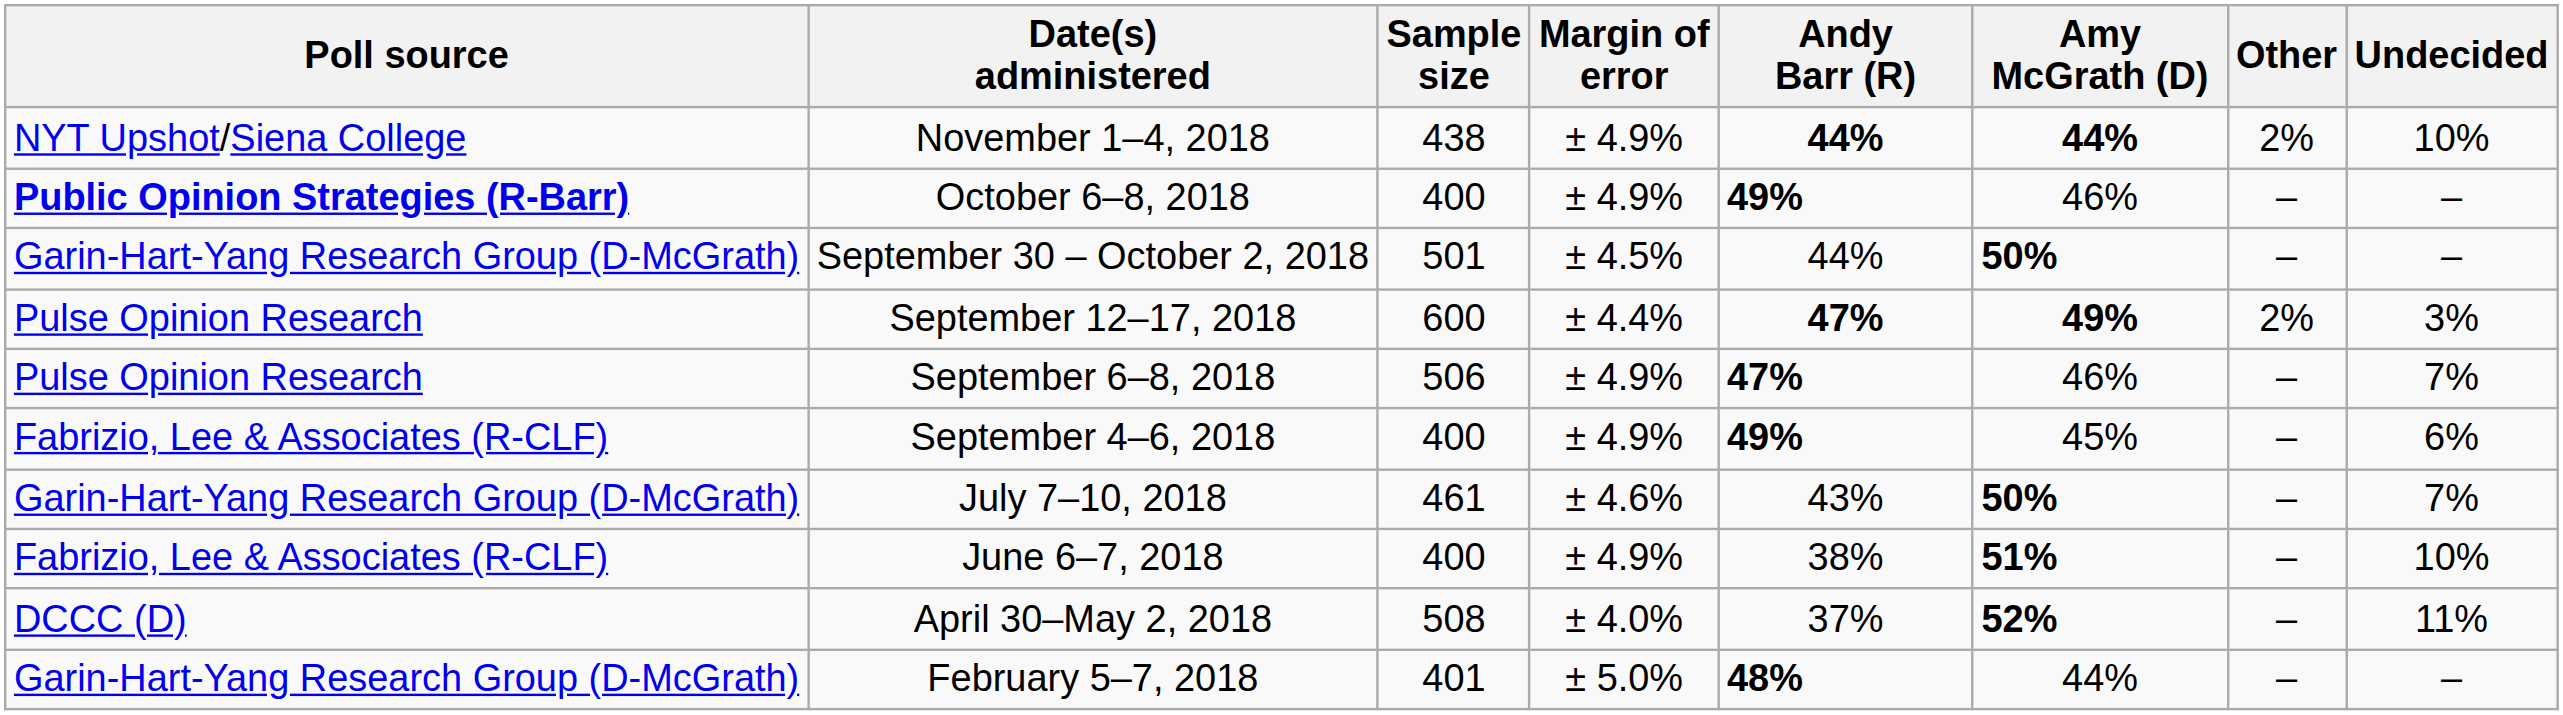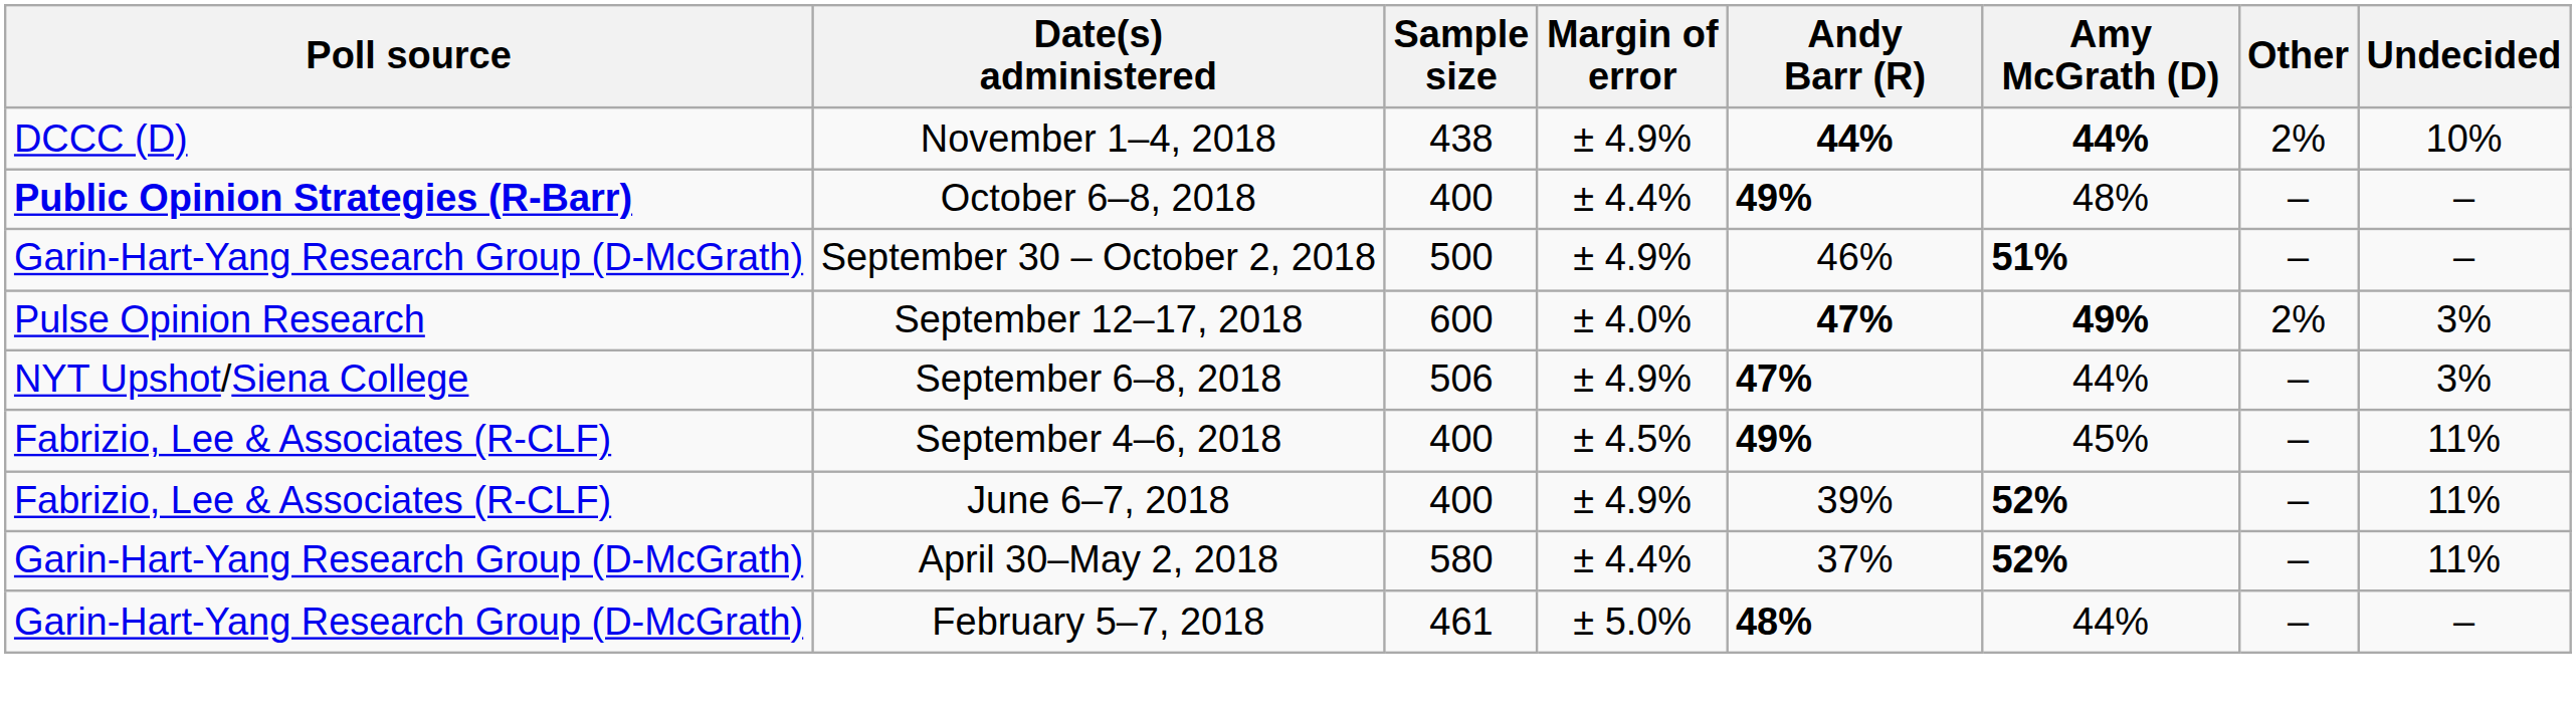 <table class="wikitable">
 <tr>
 <th>Poll source</th>
 <th>Date(s)<br>administered</th>
 <th>Sample<br>size</th>
 <th>Margin of<br>error</th>
 <th style="width:100px;">Andy<br>Barr (R)</th>
 <th style="width:100px;">Amy<br>McGrath (D)</th>
 <th>Other</th>
 <th>Undecided</th>
 </tr>
 <tr>
-<td><a href='#'>NYT Upshot</a>/<a href='#'>Siena College</a></td>
+<td><a href='#'>DCCC (D)</a></td>
 <td align=center>November 1–4, 2018</td>
 <td align=center>438</td>
 <td align=center>± 4.9%</td>
 <td align=center><strong>44%</strong></td>
 <td align=center><strong>44%</strong></td>
 <td align=center>2%</td>
 <td align=center>10%</td>
 </tr>
 <tr>
 <td><strong><a href='#'>Public Opinion Strategies (R-Barr)</a></strong></td>
 <td align=center>October 6–8, 2018</td>
 <td align=center>400</td>
-<td align=center>± 4.9%</td>
+<td align=center>± 4.4%</td>
 <td><strong>49%</strong></td>
-<td align=center>46%</td>
+<td align=center>48%</td>
 <td align=center>–</td>
 <td align=center>–</td>
 </tr>
 <tr>
 <td><a href='#'>Garin-Hart-Yang Research Group (D-McGrath)</a></td>
 <td align=center>September 30 – October 2, 2018</td>
-<td align=center>501</td>
-<td align=center>± 4.5%</td>
-<td align=center>44%</td>
-<td><strong>50%</strong></td>
+<td align=center>500</td>
+<td align=center>± 4.9%</td>
+<td align=center>46%</td>
+<td><strong>51%</strong></td>
 <td align=center>–</td>
 <td align=center>–</td>
 </tr>
 <tr>
 <td><a href='#'>Pulse Opinion Research</a></td>
 <td align=center>September 12–17, 2018</td>
 <td align=center>600</td>
-<td align=center>± 4.4%</td>
+<td align=center>± 4.0%</td>
 <td align=center><strong>47%</strong></td>
 <td align=center><strong>49%</strong></td>
 <td align=center>2%</td>
 <td align=center>3%</td>
 </tr>
 <tr>
-<td><a href='#'>Pulse Opinion Research</a></td>
+<td><a href='#'>NYT Upshot</a>/<a href='#'>Siena College</a></td>
 <td align=center>September 6–8, 2018</td>
 <td align=center>506</td>
 <td align=center>± 4.9%</td>
 <td><strong>47%</strong></td>
-<td align=center>46%</td>
+<td align=center>44%</td>
 <td align=center>–</td>
-<td align=center>7%</td>
+<td align=center>3%</td>
 </tr>
 <tr>
 <td><a href='#'>Fabrizio, Lee & Associates (R-CLF)</a></td>
 <td align=center>September 4–6, 2018</td>
 <td align=center>400</td>
-<td align=center>± 4.9%</td>
+<td align=center>± 4.5%</td>
 <td><strong>49%</strong></td>
 <td align=center>45%</td>
 <td align=center>–</td>
-<td align=center>6%</td>
-</tr>
-<tr>
-<td><a href='#'>Garin-Hart-Yang Research Group (D-McGrath)</a></td>
-<td align=center>July 7–10, 2018</td>
-<td align=center>461</td>
-<td align=center>± 4.6%</td>
-<td align=center>43%</td>
-<td><strong>50%</strong></td>
-<td align=center>–</td>
-<td align=center>7%</td>
+<td align=center>11%</td>
 </tr>
 <tr>
 <td><a href='#'>Fabrizio, Lee & Associates (R-CLF)</a></td>
 <td align=center>June 6–7, 2018</td>
 <td align=center>400</td>
 <td align=center>± 4.9%</td>
-<td align=center>38%</td>
-<td><strong>51%</strong></td>
+<td align=center>39%</td>
+<td><strong>52%</strong></td>
 <td align=center>–</td>
-<td align=center>10%</td>
+<td align=center>11%</td>
 </tr>
 <tr>
-<td><a href='#'>DCCC (D)</a></td>
+<td><a href='#'>Garin-Hart-Yang Research Group (D-McGrath)</a></td>
 <td align=center>April 30–May 2, 2018</td>
-<td align=center>508</td>
-<td align=center>± 4.0%</td>
+<td align=center>580</td>
+<td align=center>± 4.4%</td>
 <td align=center>37%</td>
 <td><strong>52%</strong></td>
 <td align=center>–</td>
 <td align=center>11%</td>
 </tr>
 <tr>
 <td><a href='#'>Garin-Hart-Yang Research Group (D-McGrath)</a></td>
 <td align=center>February 5–7, 2018</td>
-<td align=center>401</td>
+<td align=center>461</td>
 <td align=center>± 5.0%</td>
 <td><strong>48%</strong></td>
 <td align=center>44%</td>
 <td align=center>–</td>
 <td align=center>–</td>
 </tr>
 </table>
